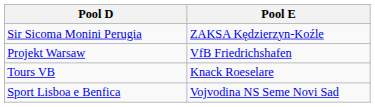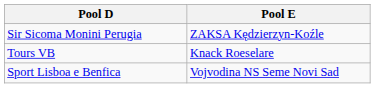 <table class="wikitable" style="text-align:left">
 <tr>
 <th width=230>Pool D</th>
 <th width=230>Pool E</th>
 </tr>
 <tr>
 <td> <a href='#'>Sir Sicoma Monini Perugia</a></td>
 <td> <a href='#'>ZAKSA Kędzierzyn-Koźle</a></td>
 </tr>
 <tr>
-<td> <a href='#'>Projekt Warsaw</a></td>
-<td> <a href='#'>VfB Friedrichshafen</a></td>
-</tr>
-<tr>
 <td> <a href='#'>Tours VB</a></td>
 <td> <a href='#'>Knack Roeselare</a></td>
 </tr>
 <tr>
 <td> <a href='#'>Sport Lisboa e Benfica</a></td>
 <td> <a href='#'>Vojvodina NS Seme Novi Sad</a></td>
 </tr>
 </table>
